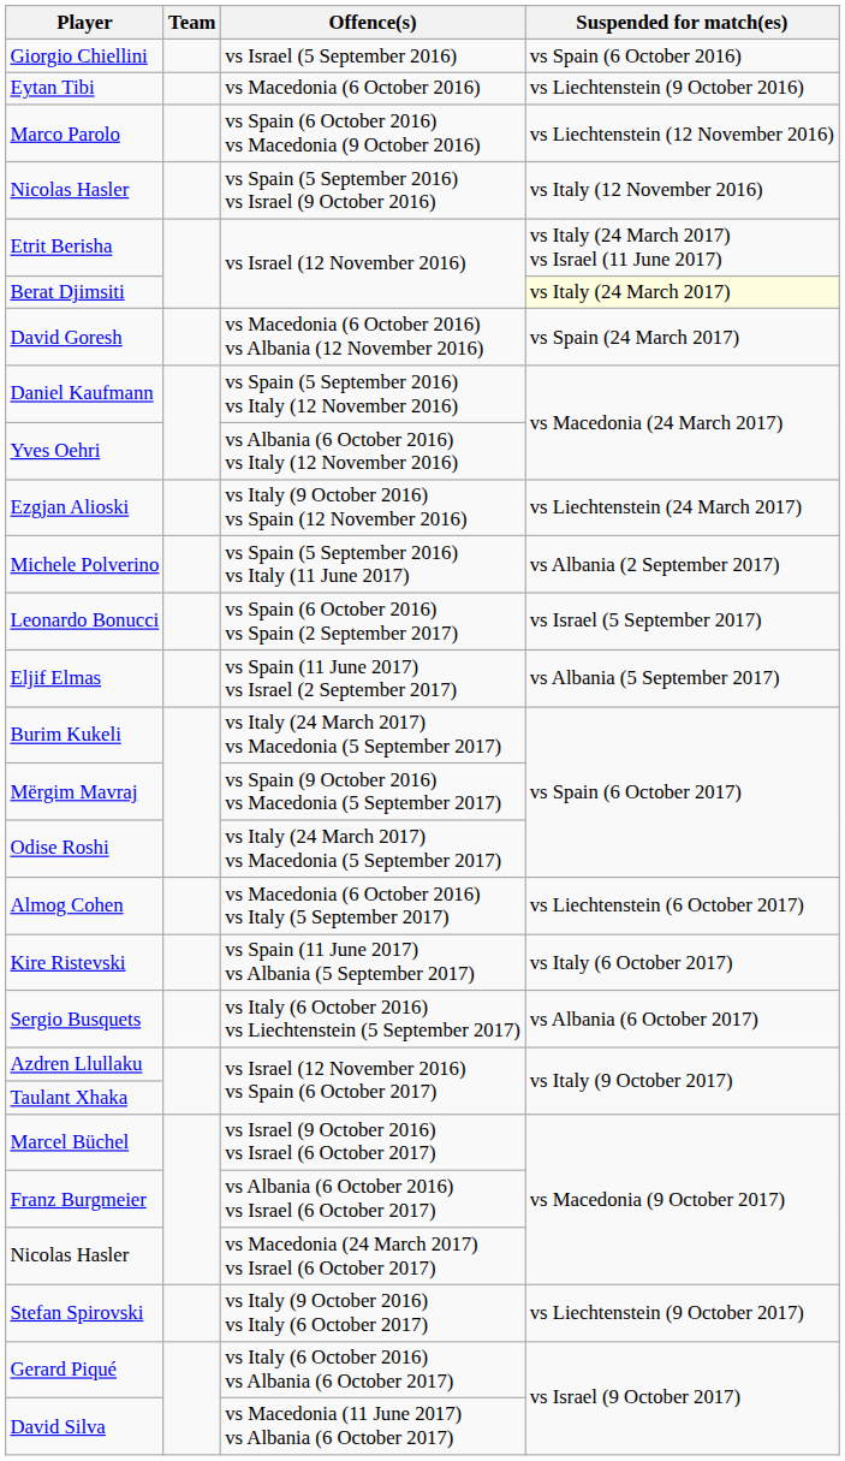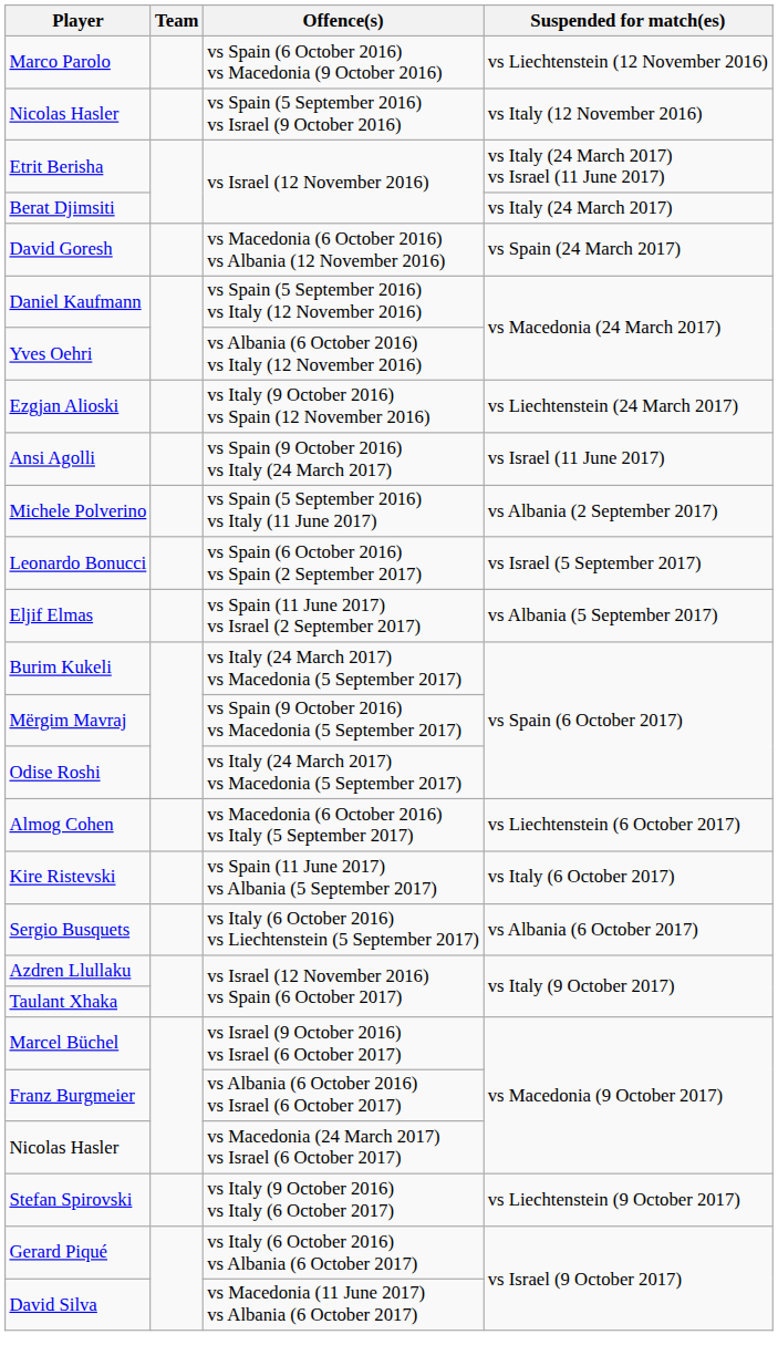 <table class="wikitable sortable" style="font-size:90%">
 <tr>
 <th>Player</th>
 <th>Team</th>
 <th>Offence(s)</th>
 <th>Suspended for match(es)</th>
-</tr>
-<tr>
-<td><a href='#'>Giorgio Chiellini</a></td>
-<td></td>
-<td> vs Israel (5 September 2016)</td>
-<td>vs Spain (6 October 2016)</td>
-</tr>
-<tr>
-<td><a href='#'>Eytan Tibi</a></td>
-<td></td>
-<td> vs Macedonia (6 October 2016)</td>
-<td>vs Liechtenstein (9 October 2016)</td>
 </tr>
 <tr>
 <td><a href='#'>Marco Parolo</a></td>
 <td></td>
 <td> vs Spain (6 October 2016)<br> vs Macedonia (9 October 2016)</td>
 <td>vs Liechtenstein (12 November 2016)</td>
 </tr>
 <tr>
 <td><a href='#'>Nicolas Hasler</a></td>
 <td></td>
 <td> vs Spain (5 September 2016)<br> vs Israel (9 October 2016)</td>
 <td>vs Italy (12 November 2016)</td>
 </tr>
 <tr>
 <td><a href='#'>Etrit Berisha</a></td>
 <td rowspan=2></td>
 <td rowspan=2> vs Israel (12 November 2016)</td>
 <td>vs Italy (24 March 2017)<br>vs Israel (11 June 2017)</td>
 </tr>
 <tr>
 <td><a href='#'>Berat Djimsiti</a></td>
-<td style="background: lightyellow;">vs Italy (24 March 2017)</td>
+<td>vs Italy (24 March 2017)</td>
 </tr>
 <tr>
 <td><a href='#'>David Goresh</a></td>
 <td></td>
 <td> vs Macedonia (6 October 2016)<br> vs Albania (12 November 2016)</td>
 <td>vs Spain (24 March 2017)</td>
 </tr>
 <tr>
 <td><a href='#'>Daniel Kaufmann</a></td>
 <td rowspan=2></td>
 <td> vs Spain (5 September 2016)<br> vs Italy (12 November 2016)</td>
 <td rowspan=2>vs Macedonia (24 March 2017)</td>
 </tr>
 <tr>
 <td><a href='#'>Yves Oehri</a></td>
 <td> vs Albania (6 October 2016)<br> vs Italy (12 November 2016)</td>
 </tr>
 <tr>
 <td><a href='#'>Ezgjan Alioski</a></td>
 <td></td>
 <td> vs Italy (9 October 2016)<br> vs Spain (12 November 2016)</td>
 <td>vs Liechtenstein (24 March 2017)</td>
+</tr>
+<tr>
+<td><a href='#'>Ansi Agolli</a></td>
+<td></td>
+<td> vs Spain (9 October 2016)<br> vs Italy (24 March 2017)</td>
+<td>vs Israel (11 June 2017)</td>
 </tr>
 <tr>
 <td><a href='#'>Michele Polverino</a></td>
 <td></td>
 <td> vs Spain (5 September 2016)<br> vs Italy (11 June 2017)</td>
 <td>vs Albania (2 September 2017)</td>
 </tr>
 <tr>
 <td><a href='#'>Leonardo Bonucci</a></td>
 <td></td>
 <td> vs Spain (6 October 2016)<br> vs Spain (2 September 2017)</td>
 <td>vs Israel (5 September 2017)</td>
 </tr>
 <tr>
 <td><a href='#'>Eljif Elmas</a></td>
 <td></td>
 <td> vs Spain (11 June 2017)<br> vs Israel (2 September 2017)</td>
 <td>vs Albania (5 September 2017)</td>
 </tr>
 <tr>
 <td><a href='#'>Burim Kukeli</a></td>
 <td rowspan=3></td>
 <td> vs Italy (24 March 2017)<br> vs Macedonia (5 September 2017)</td>
 <td rowspan=3>vs Spain (6 October 2017)</td>
 </tr>
 <tr>
 <td><a href='#'>Mërgim Mavraj</a></td>
 <td> vs Spain (9 October 2016)<br> vs Macedonia (5 September 2017)</td>
 </tr>
 <tr>
 <td><a href='#'>Odise Roshi</a></td>
 <td> vs Italy (24 March 2017)<br> vs Macedonia (5 September 2017)</td>
 </tr>
 <tr>
 <td><a href='#'>Almog Cohen</a></td>
 <td></td>
 <td> vs Macedonia (6 October 2016)<br> vs Italy (5 September 2017)</td>
 <td>vs Liechtenstein (6 October 2017)</td>
 </tr>
 <tr>
 <td><a href='#'>Kire Ristevski</a></td>
 <td></td>
 <td> vs Spain (11 June 2017)<br> vs Albania (5 September 2017)</td>
 <td>vs Italy (6 October 2017)</td>
 </tr>
 <tr>
 <td><a href='#'>Sergio Busquets</a></td>
 <td></td>
 <td> vs Italy (6 October 2016)<br> vs Liechtenstein (5 September 2017)</td>
 <td>vs Albania (6 October 2017)</td>
 </tr>
 <tr>
 <td><a href='#'>Azdren Llullaku</a></td>
 <td rowspan=2></td>
 <td rowspan=2> vs Israel (12 November 2016)<br> vs Spain (6 October 2017)</td>
 <td rowspan=2>vs Italy (9 October 2017)</td>
 </tr>
 <tr>
 <td><a href='#'>Taulant Xhaka</a></td>
 </tr>
 <tr>
 <td><a href='#'>Marcel Büchel</a></td>
 <td rowspan=3></td>
 <td> vs Israel (9 October 2016)<br> vs Israel (6 October 2017)</td>
 <td rowspan=3>vs Macedonia (9 October 2017)</td>
 </tr>
 <tr>
 <td><a href='#'>Franz Burgmeier</a></td>
 <td> vs Albania (6 October 2016)<br> vs Israel (6 October 2017)</td>
 </tr>
 <tr>
 <td>Nicolas Hasler</td>
 <td> vs Macedonia (24 March 2017)<br> vs Israel (6 October 2017)</td>
 </tr>
 <tr>
 <td><a href='#'>Stefan Spirovski</a></td>
 <td></td>
 <td> vs Italy (9 October 2016)<br> vs Italy (6 October 2017)</td>
 <td>vs Liechtenstein (9 October 2017)</td>
 </tr>
 <tr>
 <td><a href='#'>Gerard Piqué</a></td>
 <td rowspan=2></td>
 <td> vs Italy (6 October 2016)<br> vs Albania (6 October 2017)</td>
 <td rowspan=2>vs Israel (9 October 2017)</td>
 </tr>
 <tr>
 <td><a href='#'>David Silva</a></td>
 <td> vs Macedonia (11 June 2017)<br> vs Albania (6 October 2017)</td>
 </tr>
 </table>
